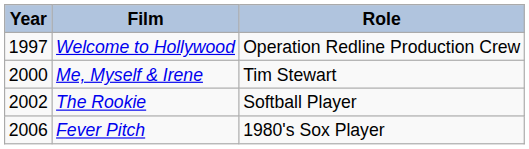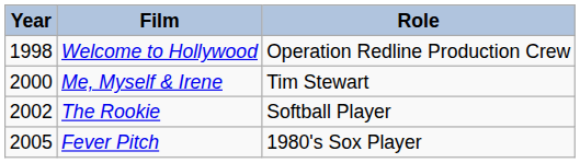 <table class="wikitable" style="font-size:95%;">
 <tr align="center">
 <th style="background:#B0C4DE;">Year</th>
 <th style="background:#B0C4DE;">Film</th>
 <th style="background:#B0C4DE;">Role</th>
 </tr>
 <tr>
-<td>1997</td>
+<td>1998</td>
 <td><em><a href='#'>Welcome to Hollywood</a></em></td>
 <td>Operation Redline Production Crew</td>
 </tr>
 <tr>
 <td>2000</td>
 <td><em><a href='#'>Me, Myself & Irene</a></em></td>
 <td>Tim Stewart</td>
 </tr>
 <tr>
 <td>2002</td>
 <td><em><a href='#'>The Rookie</a></em></td>
 <td>Softball Player</td>
 </tr>
 <tr>
-<td>2006</td>
+<td>2005</td>
 <td><em><a href='#'>Fever Pitch</a></em></td>
 <td>1980's Sox Player</td>
 </tr>
 </table>
